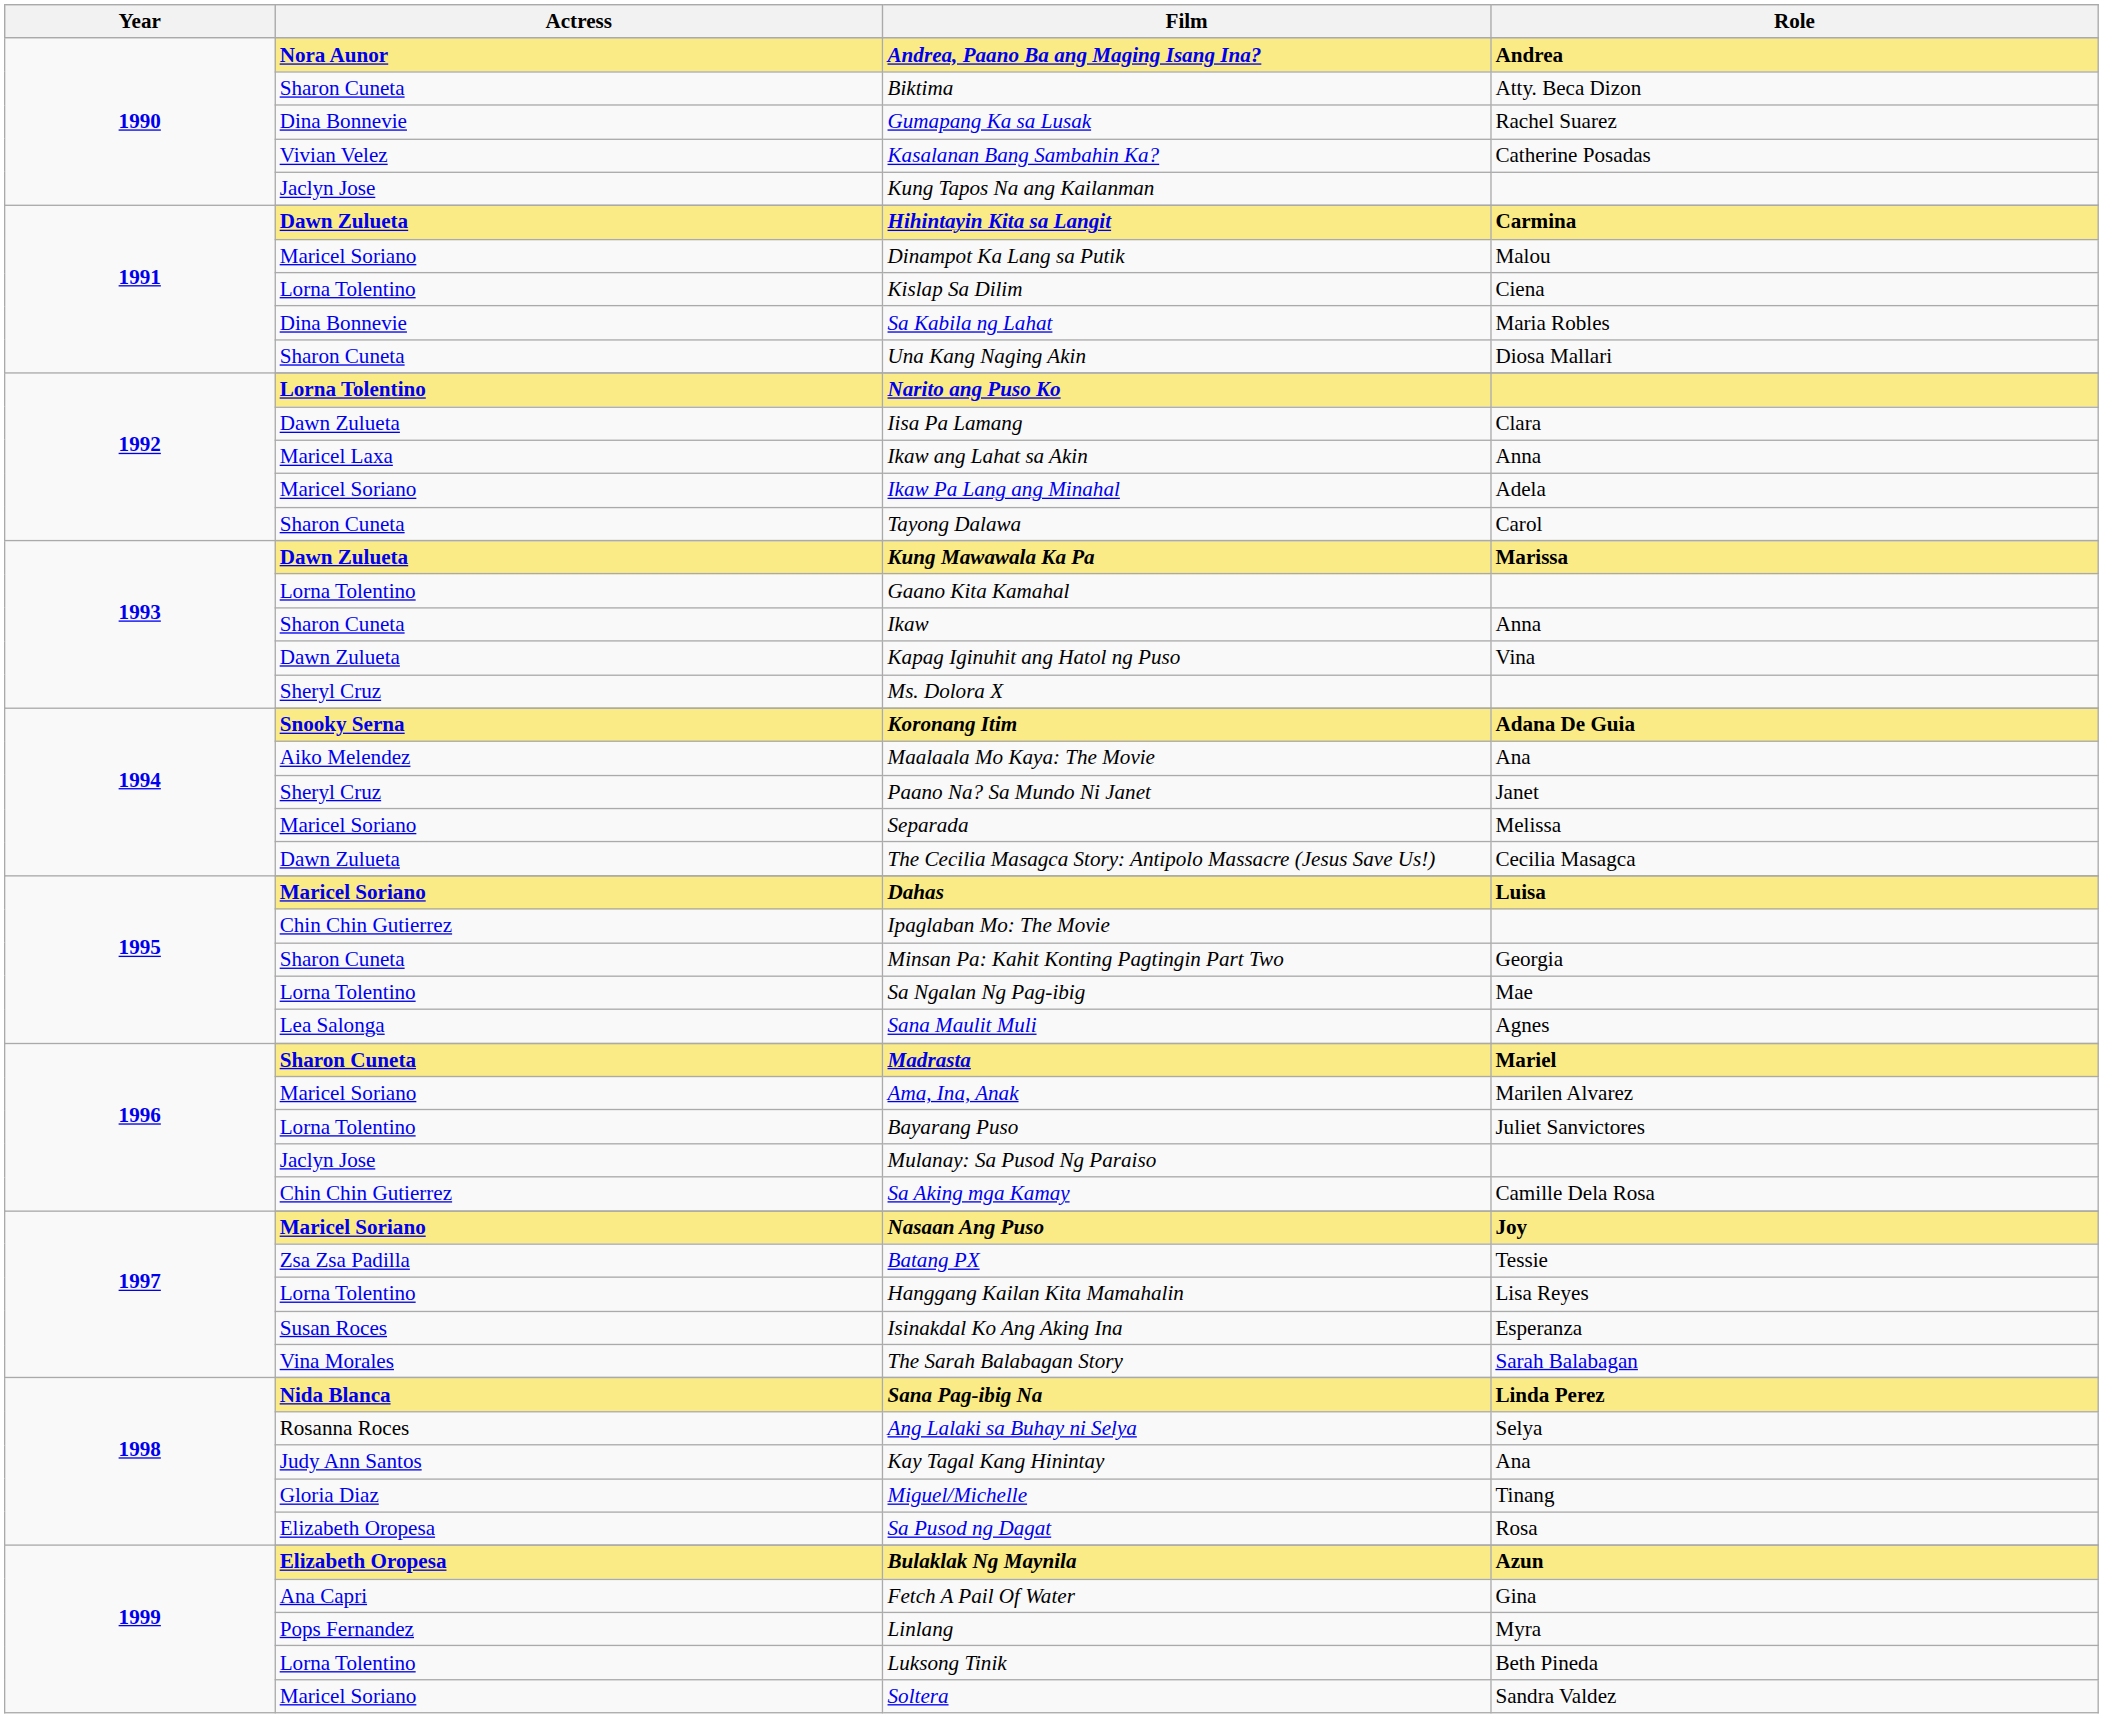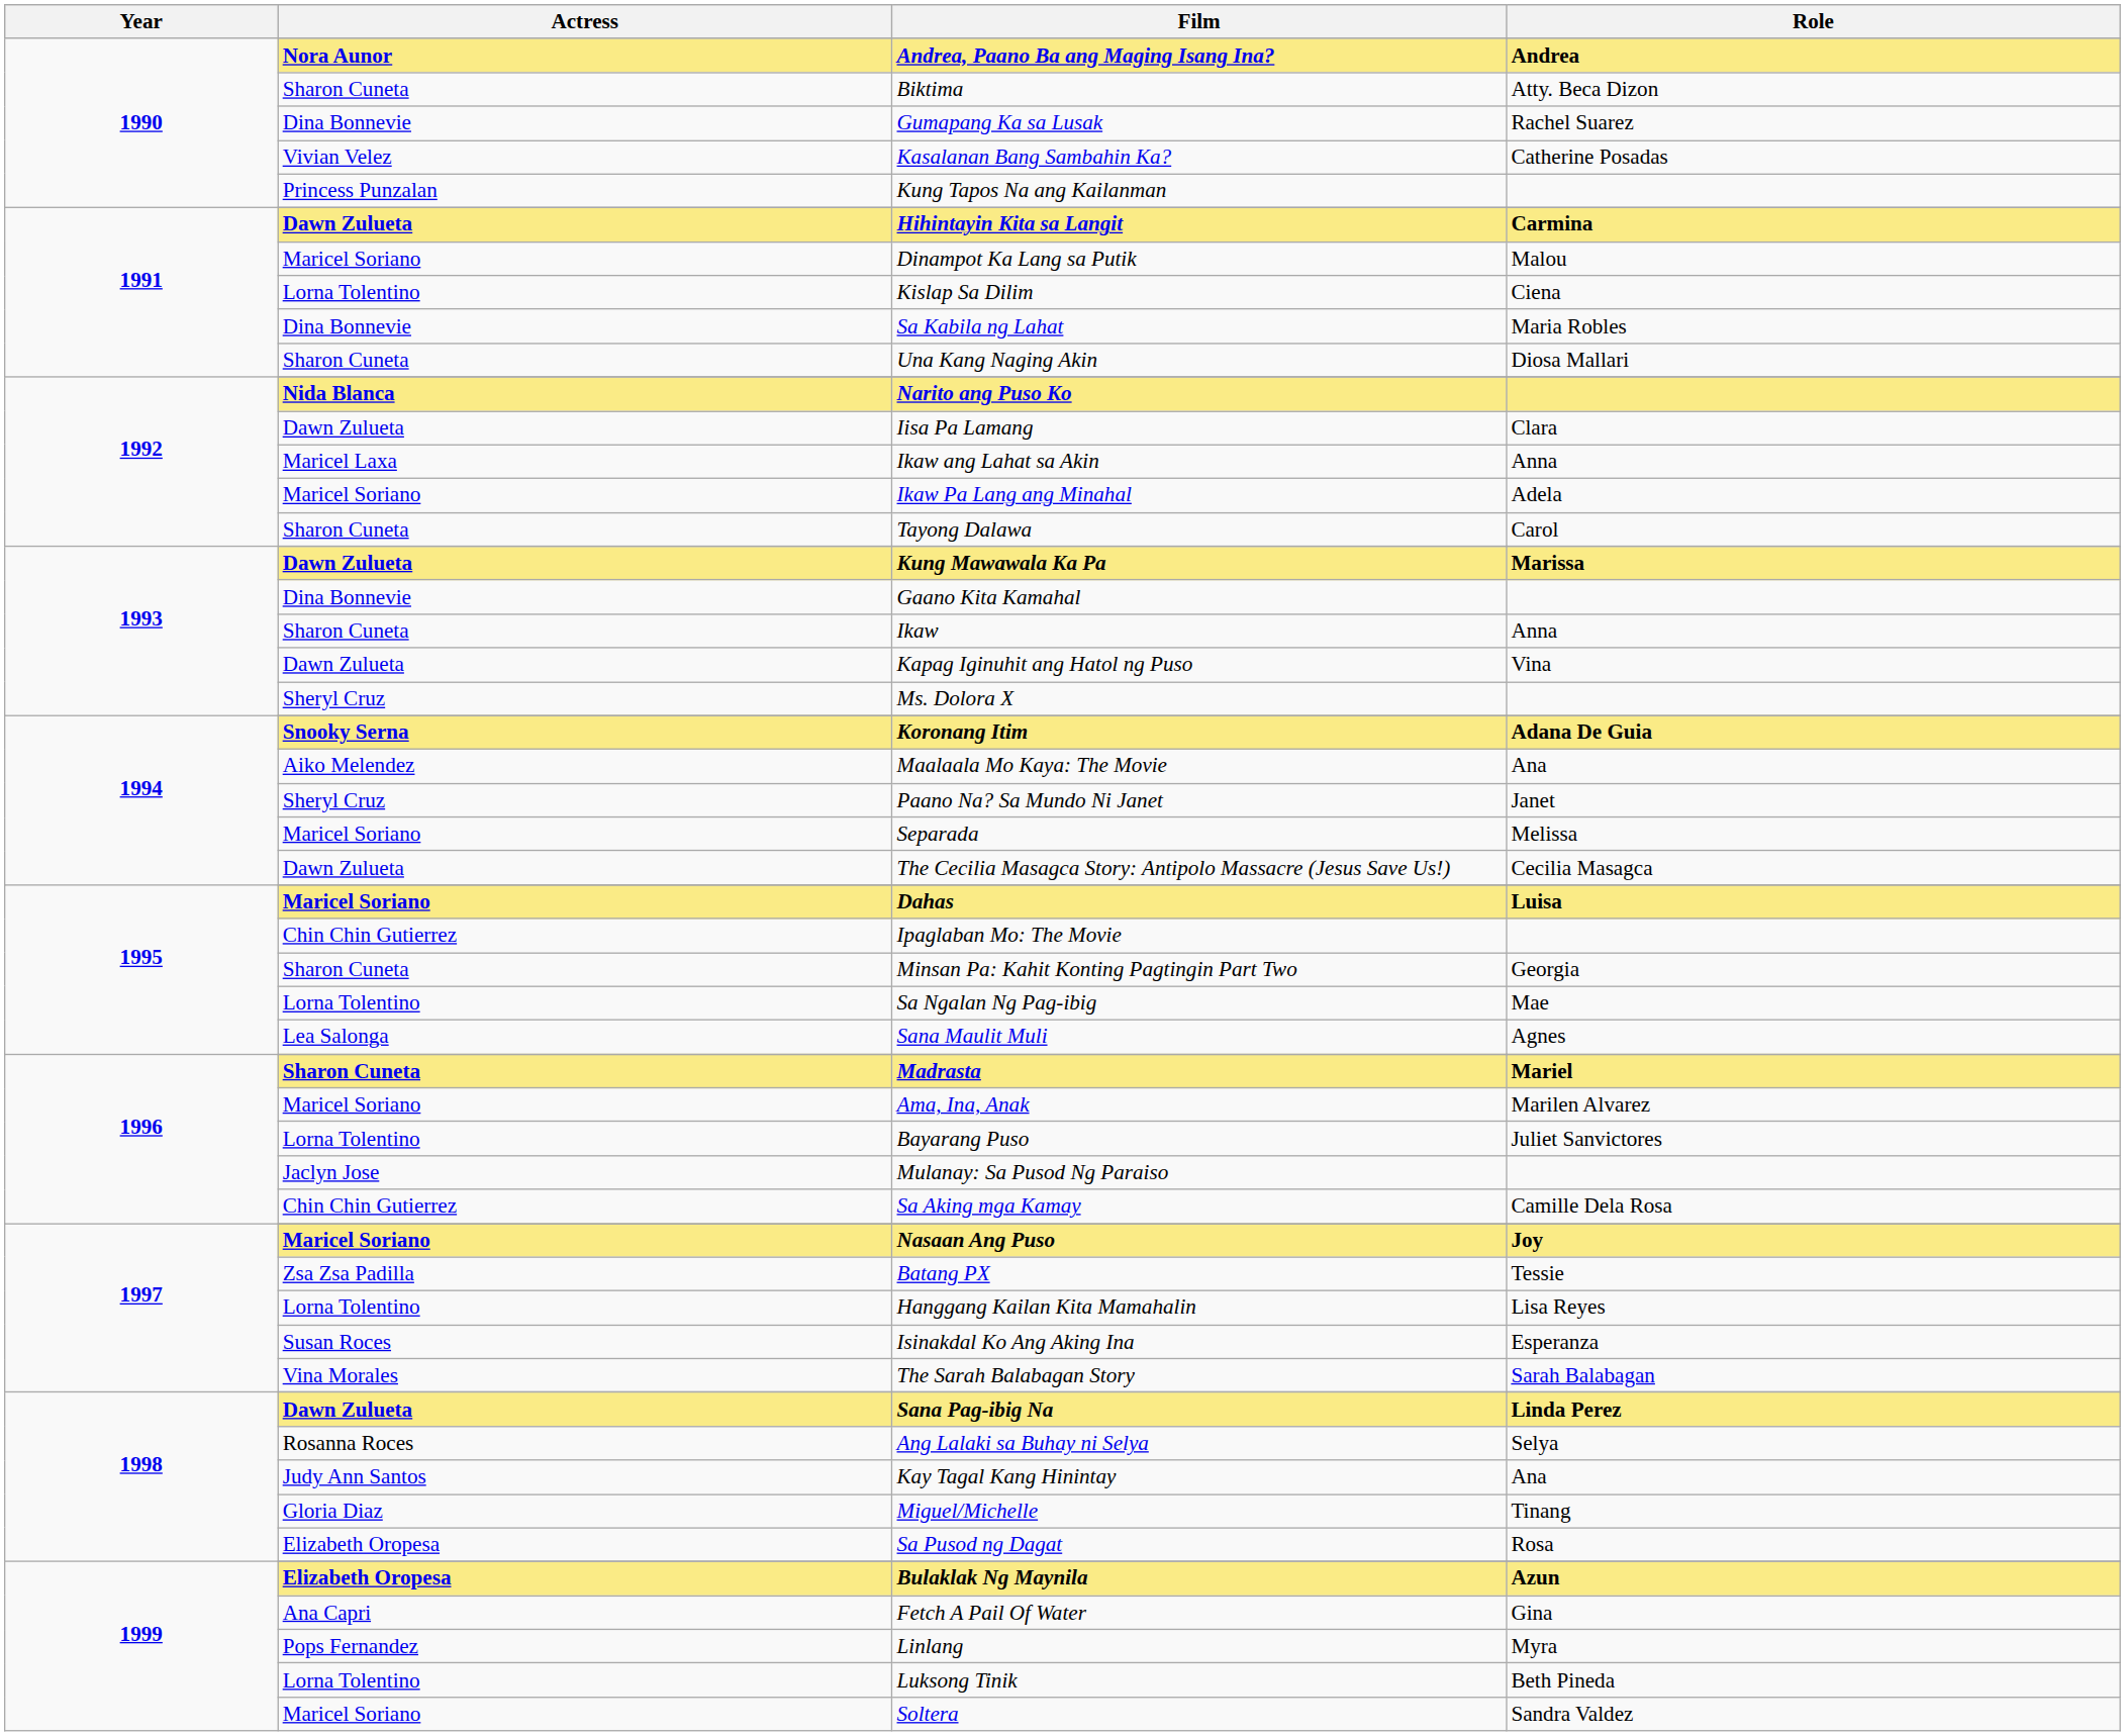 <table class="wikitable" style="width:80%">
 <tr bgcolor="#bebebe">
 <th width="8%">Year</th>
 <th width="18%">Actress</th>
 <th width="18%">Film</th>
 <th width="18%">Role</th>
 </tr>
 <tr>
 <td rowspan=6 style="text-align:center"><strong><a href='#'>1990</a></strong><br></td>
 </tr>
 <tr style="background:#FAEB86">
 <td><strong><a href='#'>Nora Aunor</a></strong></td>
 <td><strong><em><a href='#'>Andrea, Paano Ba ang Maging Isang Ina?</a></em></strong></td>
 <td><strong>Andrea</strong></td>
 </tr>
 <tr>
 <td><a href='#'>Sharon Cuneta</a></td>
 <td><em>Biktima</em></td>
 <td>Atty. Beca Dizon</td>
 </tr>
 <tr>
 <td><a href='#'>Dina Bonnevie</a></td>
 <td><em><a href='#'>Gumapang Ka sa Lusak</a></em></td>
 <td>Rachel Suarez</td>
 </tr>
 <tr>
 <td><a href='#'>Vivian Velez</a></td>
 <td><em><a href='#'>Kasalanan Bang Sambahin Ka?</a></em></td>
 <td>Catherine Posadas</td>
 </tr>
 <tr>
-<td><a href='#'>Jaclyn Jose</a></td>
+<td><a href='#'>Princess Punzalan</a></td>
 <td><em>Kung Tapos Na ang Kailanman</em></td>
 <td></td>
 </tr>
 <tr>
 <td rowspan=6 style="text-align:center"><strong><a href='#'>1991</a></strong><br> <br></td>
 </tr>
 <tr style="background:#FAEB86">
 <td><strong><a href='#'>Dawn Zulueta</a></strong></td>
 <td><strong><em><a href='#'>Hihintayin Kita sa Langit</a></em></strong></td>
 <td><strong>Carmina</strong></td>
 </tr>
 <tr>
 <td><a href='#'>Maricel Soriano</a></td>
 <td><em>Dinampot Ka Lang sa Putik</em></td>
 <td>Malou</td>
 </tr>
 <tr>
 <td><a href='#'>Lorna Tolentino</a></td>
 <td><em>Kislap Sa Dilim</em></td>
 <td>Ciena</td>
 </tr>
 <tr>
 <td><a href='#'>Dina Bonnevie</a></td>
 <td><em><a href='#'>Sa Kabila ng Lahat</a></em></td>
 <td>Maria Robles</td>
 </tr>
 <tr>
 <td><a href='#'>Sharon Cuneta</a></td>
 <td><em>Una Kang Naging Akin</em></td>
 <td>Diosa Mallari</td>
 </tr>
 <tr>
 <td rowspan=6 style="text-align:center"><strong><a href='#'>1992</a></strong><br> <br></td>
 </tr>
 <tr style="background:#FAEB86">
-<td><strong><a href='#'>Lorna Tolentino</a></strong></td>
+<td><strong><a href='#'>Nida Blanca</a></strong></td>
 <td><strong><em><a href='#'>Narito ang Puso Ko</a></em></strong></td>
 <td></td>
 </tr>
 <tr>
 <td><a href='#'>Dawn Zulueta</a></td>
 <td><em>Iisa Pa Lamang</em></td>
 <td>Clara</td>
 </tr>
 <tr>
 <td><a href='#'>Maricel Laxa</a></td>
 <td><em>Ikaw ang Lahat sa Akin</em></td>
 <td>Anna</td>
 </tr>
 <tr>
 <td><a href='#'>Maricel Soriano</a></td>
 <td><em><a href='#'>Ikaw Pa Lang ang Minahal</a></em></td>
 <td>Adela</td>
 </tr>
 <tr>
 <td><a href='#'>Sharon Cuneta</a></td>
 <td><em>Tayong Dalawa</em></td>
 <td>Carol</td>
 </tr>
 <tr>
 <td rowspan=6 style="text-align:center"><strong><a href='#'>1993</a></strong><br> <br></td>
 </tr>
 <tr style="background:#FAEB86">
 <td><strong><a href='#'>Dawn Zulueta</a></strong></td>
 <td><strong><em>Kung Mawawala Ka Pa</em></strong></td>
 <td><strong>Marissa</strong></td>
 </tr>
 <tr>
-<td><a href='#'>Lorna Tolentino</a></td>
+<td><a href='#'>Dina Bonnevie</a></td>
 <td><em>Gaano Kita Kamahal</em></td>
 <td></td>
 </tr>
 <tr>
 <td><a href='#'>Sharon Cuneta</a></td>
 <td><em>Ikaw</em></td>
 <td>Anna</td>
 </tr>
 <tr>
 <td><a href='#'>Dawn Zulueta</a></td>
 <td><em>Kapag Iginuhit ang Hatol ng Puso</em></td>
 <td>Vina</td>
 </tr>
 <tr>
 <td><a href='#'>Sheryl Cruz</a></td>
 <td><em>Ms. Dolora X</em></td>
 <td></td>
 </tr>
 <tr>
 <td rowspan=6 style="text-align:center"><strong><a href='#'>1994</a></strong><br> <br></td>
 </tr>
 <tr style="background:#FAEB86">
 <td><strong><a href='#'>Snooky Serna</a></strong></td>
 <td><strong><em>Koronang Itim</em></strong></td>
 <td><strong>Adana De Guia</strong></td>
 </tr>
 <tr>
 <td><a href='#'>Aiko Melendez</a></td>
 <td><em>Maalaala Mo Kaya: The Movie</em></td>
 <td>Ana</td>
 </tr>
 <tr>
 <td><a href='#'>Sheryl Cruz</a></td>
 <td><em>Paano Na? Sa Mundo Ni Janet</em></td>
 <td>Janet</td>
 </tr>
 <tr>
 <td><a href='#'>Maricel Soriano</a></td>
 <td><em>Separada</em></td>
 <td>Melissa</td>
 </tr>
 <tr>
 <td><a href='#'>Dawn Zulueta</a></td>
 <td><em>The Cecilia Masagca Story: Antipolo Massacre (Jesus Save Us!)</em></td>
 <td>Cecilia Masagca</td>
 </tr>
 <tr>
 <td rowspan=6 style="text-align:center"><strong><a href='#'>1995</a></strong><br> <br></td>
 </tr>
 <tr style="background:#FAEB86">
 <td><strong><a href='#'>Maricel Soriano</a></strong></td>
 <td><strong><em>Dahas</em></strong></td>
 <td><strong>Luisa</strong></td>
 </tr>
 <tr>
 <td><a href='#'>Chin Chin Gutierrez</a></td>
 <td><em>Ipaglaban Mo: The Movie</em></td>
 <td></td>
 </tr>
 <tr>
 <td><a href='#'>Sharon Cuneta</a></td>
 <td><em>Minsan Pa: Kahit Konting Pagtingin Part Two</em></td>
 <td>Georgia</td>
 </tr>
 <tr>
 <td><a href='#'>Lorna Tolentino</a></td>
 <td><em>Sa Ngalan Ng Pag-ibig</em></td>
 <td>Mae</td>
 </tr>
 <tr>
 <td><a href='#'>Lea Salonga</a></td>
 <td><em><a href='#'>Sana Maulit Muli</a></em></td>
 <td>Agnes</td>
 </tr>
 <tr>
 <td rowspan=6 style="text-align:center"><strong><a href='#'>1996</a></strong><br> <br></td>
 </tr>
 <tr style="background:#FAEB86">
 <td><strong><a href='#'>Sharon Cuneta</a></strong></td>
 <td><strong><em><a href='#'>Madrasta</a></em></strong></td>
 <td><strong>Mariel</strong></td>
 </tr>
 <tr>
 <td><a href='#'>Maricel Soriano</a></td>
 <td><em><a href='#'>Ama, Ina, Anak</a></em></td>
 <td>Marilen Alvarez</td>
 </tr>
 <tr>
 <td><a href='#'>Lorna Tolentino</a></td>
 <td><em>Bayarang Puso</em></td>
 <td>Juliet Sanvictores</td>
 </tr>
 <tr>
 <td><a href='#'>Jaclyn Jose</a></td>
 <td><em>Mulanay: Sa Pusod Ng Paraiso</em></td>
 <td></td>
 </tr>
 <tr>
 <td><a href='#'>Chin Chin Gutierrez</a></td>
 <td><em><a href='#'>Sa Aking mga Kamay</a></em></td>
 <td>Camille Dela Rosa</td>
 </tr>
 <tr>
 <td rowspan=6 style="text-align:center"><strong><a href='#'>1997</a></strong><br> <br></td>
 </tr>
 <tr style="background:#FAEB86">
 <td><strong><a href='#'>Maricel Soriano</a></strong></td>
 <td><strong><em>Nasaan Ang Puso</em></strong></td>
 <td><strong>Joy</strong></td>
 </tr>
 <tr>
 <td><a href='#'>Zsa Zsa Padilla</a></td>
 <td><em><a href='#'>Batang PX</a></em></td>
 <td>Tessie</td>
 </tr>
 <tr>
 <td><a href='#'>Lorna Tolentino</a></td>
 <td><em>Hanggang Kailan Kita Mamahalin</em></td>
 <td>Lisa Reyes</td>
 </tr>
 <tr>
 <td><a href='#'>Susan Roces</a></td>
 <td><em>Isinakdal Ko Ang Aking Ina</em></td>
 <td>Esperanza</td>
 </tr>
 <tr>
 <td><a href='#'>Vina Morales</a></td>
 <td><em>The Sarah Balabagan Story</em></td>
 <td><a href='#'>Sarah Balabagan</a></td>
 </tr>
 <tr>
 <td rowspan=6 style="text-align:center"><strong><a href='#'>1998</a></strong><br> <br></td>
 </tr>
 <tr style="background:#FAEB86">
-<td><strong><a href='#'>Nida Blanca</a></strong></td>
+<td><strong><a href='#'>Dawn Zulueta</a></strong></td>
 <td><strong><em>Sana Pag-ibig Na</em></strong></td>
 <td><strong>Linda Perez</strong></td>
 </tr>
 <tr>
 <td>Rosanna Roces</td>
 <td><em><a href='#'>Ang Lalaki sa Buhay ni Selya</a></em></td>
 <td>Selya</td>
 </tr>
 <tr>
 <td><a href='#'>Judy Ann Santos</a></td>
 <td><em>Kay Tagal Kang Hinintay</em></td>
 <td>Ana</td>
 </tr>
 <tr>
 <td><a href='#'>Gloria Diaz</a></td>
 <td><em><a href='#'>Miguel/Michelle</a></em></td>
 <td>Tinang</td>
 </tr>
 <tr>
 <td><a href='#'>Elizabeth Oropesa</a></td>
 <td><em><a href='#'>Sa Pusod ng Dagat</a></em></td>
 <td>Rosa</td>
 </tr>
 <tr>
 <td rowspan=6 style="text-align:center"><strong><a href='#'>1999</a></strong><br> <br></td>
 </tr>
 <tr style="background:#FAEB86">
 <td><strong><a href='#'>Elizabeth Oropesa</a></strong> </td>
 <td><strong><em>Bulaklak Ng Maynila</em></strong></td>
 <td><strong>Azun</strong></td>
 </tr>
 <tr>
 <td><a href='#'>Ana Capri</a></td>
 <td><em>Fetch A Pail Of Water</em></td>
 <td>Gina</td>
 </tr>
 <tr>
 <td><a href='#'>Pops Fernandez</a></td>
 <td><em>Linlang</em></td>
 <td>Myra</td>
 </tr>
 <tr>
 <td><a href='#'>Lorna Tolentino</a></td>
 <td><em>Luksong Tinik</em></td>
 <td>Beth Pineda</td>
 </tr>
 <tr>
 <td><a href='#'>Maricel Soriano</a></td>
 <td><em><a href='#'>Soltera</a></em></td>
 <td>Sandra Valdez</td>
 </tr>
 </table>
